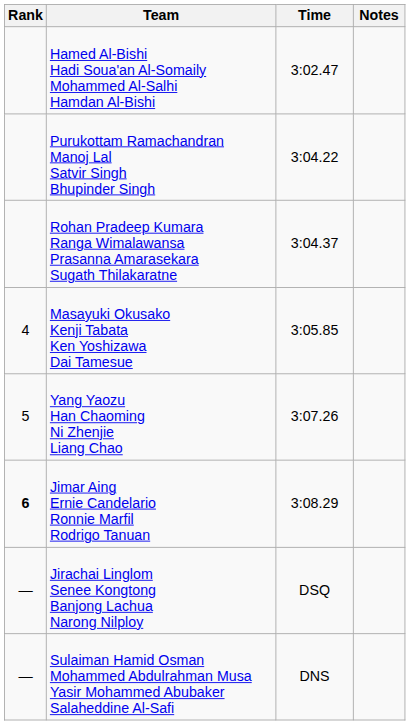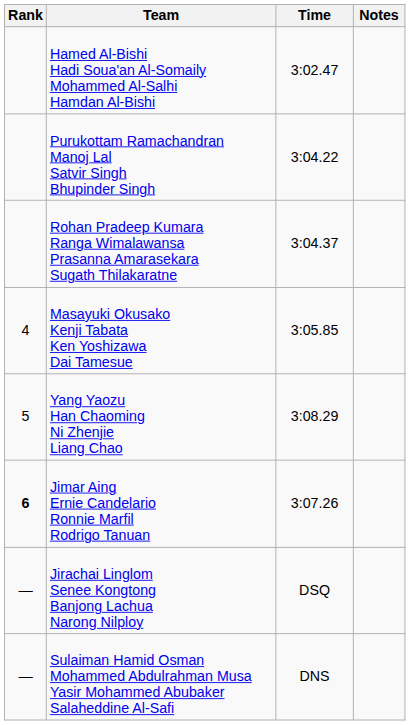 <table class="wikitable" style="text-align:center">
 <tr>
 <th width=40>Rank</th>
 <th width=250>Team</th>
 <th width=80>Time</th>
 <th width=50>Notes</th>
 </tr>
 <tr>
 <td></td>
 <td align=left><br><a href='#'>Hamed Al-Bishi</a><br><a href='#'>Hadi Soua'an Al-Somaily</a><br><a href='#'>Mohammed Al-Salhi</a><br><a href='#'>Hamdan Al-Bishi</a></td>
 <td>3:02.47</td>
 <td></td>
 </tr>
 <tr>
 <td></td>
 <td align=left><br><a href='#'>Purukottam Ramachandran</a><br><a href='#'>Manoj Lal</a><br><a href='#'>Satvir Singh</a><br><a href='#'>Bhupinder Singh</a></td>
 <td>3:04.22</td>
 <td></td>
 </tr>
 <tr>
 <td></td>
 <td align=left><br><a href='#'>Rohan Pradeep Kumara</a><br><a href='#'>Ranga Wimalawansa</a><br><a href='#'>Prasanna Amarasekara</a><br><a href='#'>Sugath Thilakaratne</a></td>
 <td>3:04.37</td>
 <td></td>
 </tr>
 <tr>
 <td>4</td>
 <td align=left><br><a href='#'>Masayuki Okusako</a><br><a href='#'>Kenji Tabata</a><br><a href='#'>Ken Yoshizawa</a><br><a href='#'>Dai Tamesue</a></td>
 <td>3:05.85</td>
 <td></td>
 </tr>
 <tr>
 <td>5</td>
 <td align=left><br><a href='#'>Yang Yaozu</a><br><a href='#'>Han Chaoming</a><br><a href='#'>Ni Zhenjie</a><br><a href='#'>Liang Chao</a></td>
-<td>3:07.26</td>
+<td>3:08.29</td>
 <td></td>
 </tr>
 <tr>
 <td><strong>6</strong></td>
 <td align=left><br><a href='#'>Jimar Aing</a><br><a href='#'>Ernie Candelario</a><br><a href='#'>Ronnie Marfil</a><br><a href='#'>Rodrigo Tanuan</a></td>
-<td>3:08.29</td>
+<td>3:07.26</td>
 <td></td>
 </tr>
 <tr>
 <td>—</td>
 <td align=left><br><a href='#'>Jirachai Linglom</a><br><a href='#'>Senee Kongtong</a><br><a href='#'>Banjong Lachua</a><br><a href='#'>Narong Nilploy</a></td>
 <td>DSQ</td>
 <td></td>
 </tr>
 <tr>
 <td>—</td>
 <td align=left><br><a href='#'>Sulaiman Hamid Osman</a><br><a href='#'>Mohammed Abdulrahman Musa</a><br><a href='#'>Yasir Mohammed Abubaker</a><br><a href='#'>Salaheddine Al-Safi</a></td>
 <td>DNS</td>
 <td></td>
 </tr>
 </table>
